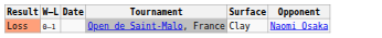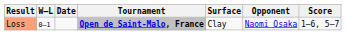 <table class="sortable wikitable">
 <tr>
 <th>Result</th>
 <th class="unsortable">W–L</th>
 <th>Date</th>
 <th>Tournament</th>
 <th>Surface</th>
 <th>Opponent</th>
+<th class="unsortable">Score</th>
 </tr>
 <tr>
 <td style="background:#ffa07a;">Loss</td>
 <td><small>0–1</small></td>
 <td><a href='#'></a></td>
-<td style="background:silver;"><a href='#'>Open de Saint-Malo</a>, France</td>
+<td style="background:silver;"><strong><a href='#'>Open de Saint-Malo</a>, France</strong></td>
 <td>Clay</td>
 <td> <a href='#'>Naomi Osaka</a></td>
+<td>1–6, 5–7</td>
 </tr>
 </table>
